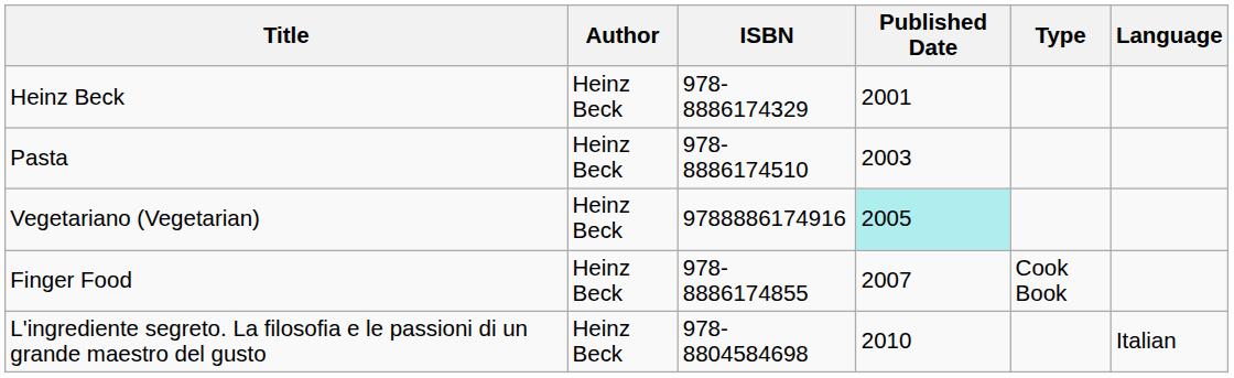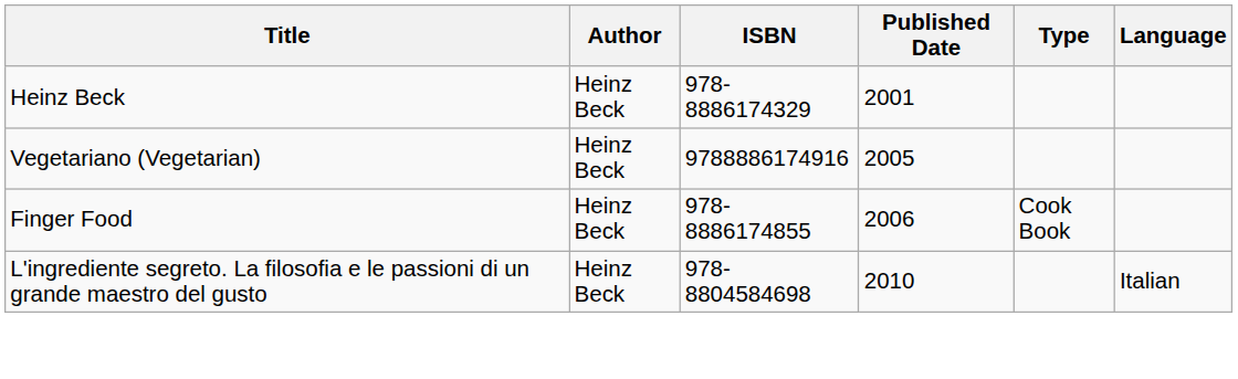 <table class="wikitable">
 <tr>
 <th>Title</th>
 <th>Author</th>
 <th>ISBN</th>
 <th>Published Date</th>
 <th>Type</th>
 <th>Language</th>
 </tr>
 <tr>
 <td>Heinz Beck</td>
 <td>Heinz Beck</td>
 <td>978-8886174329</td>
 <td>2001</td>
 <td></td>
 <td></td>
 </tr>
 <tr>
-<td>Pasta</td>
-<td>Heinz Beck</td>
-<td>978-8886174510</td>
-<td>2003</td>
-<td></td>
-<td></td>
-</tr>
-<tr>
 <td>Vegetariano (Vegetarian)</td>
 <td>Heinz Beck</td>
 <td>9788886174916</td>
-<td style="background: paleturquoise;">2005</td>
+<td>2005</td>
 <td></td>
 <td></td>
 </tr>
 <tr>
 <td>Finger Food</td>
 <td>Heinz Beck</td>
 <td>978-8886174855</td>
-<td>2007</td>
+<td>2006</td>
 <td>Cook Book</td>
 <td></td>
 </tr>
 <tr>
 <td>L'ingrediente segreto. La filosofia e le passioni di un grande maestro del gusto</td>
 <td>Heinz Beck</td>
 <td>978-8804584698</td>
 <td>2010</td>
 <td></td>
 <td>Italian</td>
 </tr>
 </table>
